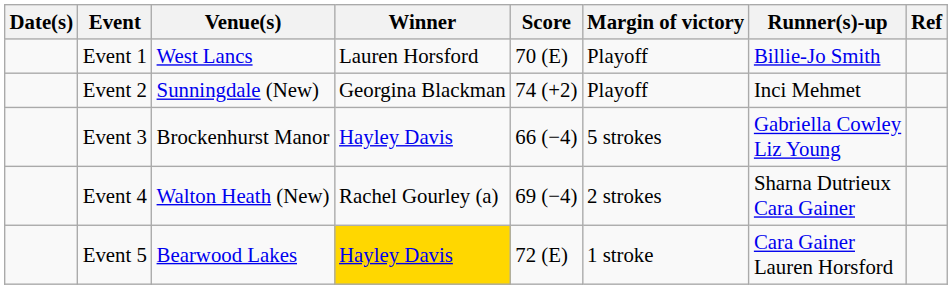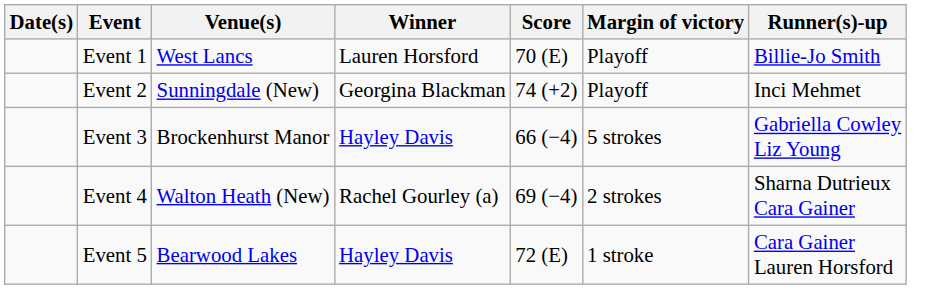 <table class="wikitable sortable" style="font-size:95%">
 <tr>
 <th>Date(s)</th>
 <th>Event</th>
 <th>Venue(s)</th>
 <th class="unsortable">Winner</th>
 <th>Score</th>
 <th>Margin of victory</th>
 <th class="unsortable">Runner(s)-up</th>
-<th class="unsortable">Ref</th>
 </tr>
 <tr>
 <td></td>
 <td>Event 1</td>
 <td><a href='#'>West Lancs</a></td>
 <td> Lauren Horsford</td>
 <td>70 (E)</td>
 <td>Playoff</td>
 <td> <a href='#'>Billie-Jo Smith</a></td>
-<td></td>
 </tr>
 <tr>
 <td></td>
 <td>Event 2</td>
 <td><a href='#'>Sunningdale</a> (New)</td>
 <td> Georgina Blackman</td>
 <td>74 (+2)</td>
 <td>Playoff</td>
 <td> Inci Mehmet</td>
-<td></td>
 </tr>
 <tr>
 <td></td>
 <td>Event 3</td>
 <td>Brockenhurst Manor</td>
 <td> <a href='#'>Hayley Davis</a></td>
 <td>66 (−4)</td>
 <td>5 strokes</td>
 <td> <a href='#'>Gabriella Cowley</a><br> <a href='#'>Liz Young</a></td>
-<td></td>
 </tr>
 <tr>
 <td></td>
 <td>Event 4</td>
 <td><a href='#'>Walton Heath</a> (New)</td>
 <td> Rachel Gourley (a)</td>
 <td>69 (−4)</td>
 <td>2 strokes</td>
 <td> Sharna Dutrieux<br> <a href='#'>Cara Gainer</a></td>
-<td></td>
 </tr>
 <tr>
 <td></td>
 <td>Event 5</td>
 <td><a href='#'>Bearwood Lakes</a></td>
-<td style="background: gold;"> <a href='#'>Hayley Davis</a></td>
+<td> <a href='#'>Hayley Davis</a></td>
 <td>72 (E)</td>
 <td>1 stroke</td>
 <td> <a href='#'>Cara Gainer</a><br> Lauren Horsford</td>
-<td></td>
 </tr>
 </table>
